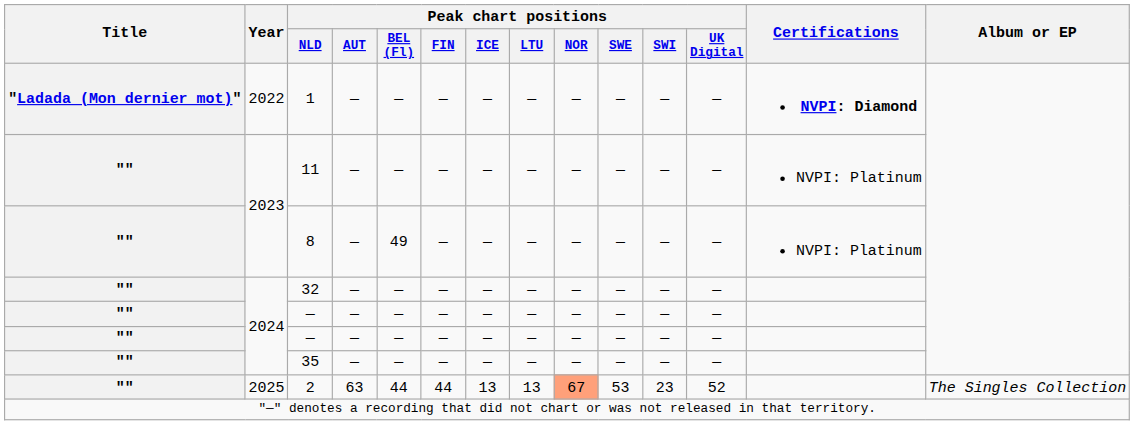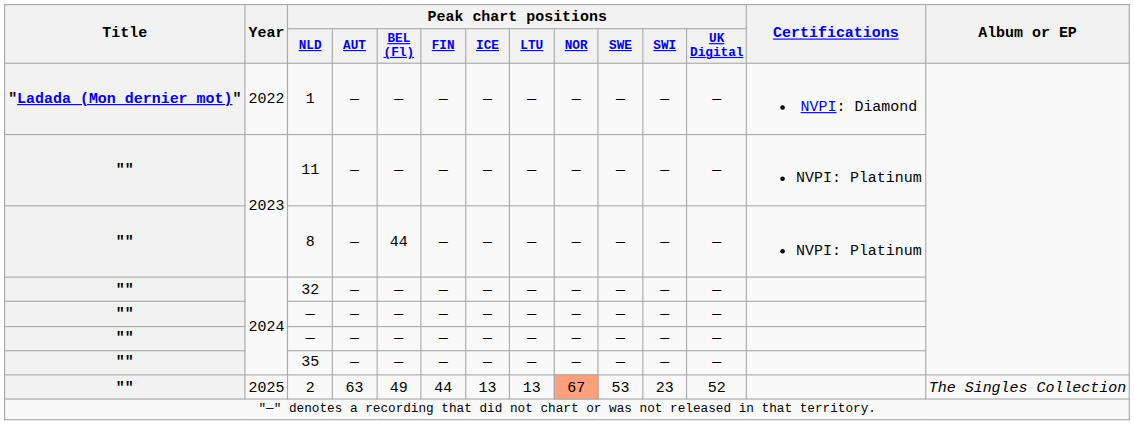 <table class="wikitable plainrowheaders" style="text-align:center;">
 <tr>
 <th scope="col" rowspan="2">Title</th>
 <th scope="col" rowspan="2">Year</th>
 <th scope="col" colspan="10">Peak chart positions</th>
 <th scope="col" rowspan="2"><a href='#'>Certifications</a></th>
 <th scope="col" rowspan="2">Album or EP</th>
 </tr>
 <tr>
 <th scope="col" style="width:3em;font-size:85%;"><a href='#'>NLD</a><br></th>
 <th scope="col" style="width:3em;font-size:85%;"><a href='#'>AUT</a><br></th>
 <th scope="col" style="width:3em;font-size:85%;"><a href='#'>BEL<br>(Fl)</a><br></th>
 <th scope="col" style="width:3em;font-size:85%;"><a href='#'>FIN</a><br></th>
 <th scope="col" style="width:3em;font-size:85%;"><a href='#'>ICE</a><br></th>
 <th scope="col" style="width:3em;font-size:85%;"><a href='#'>LTU</a><br></th>
 <th scope="col" style="width:3em;font-size:85%;"><a href='#'>NOR</a><br></th>
 <th scope="col" style="width:3em;font-size:85%;"><a href='#'>SWE</a><br></th>
 <th scope="col" style="width:3em;font-size:85%;"><a href='#'>SWI</a><br></th>
 <th scope="col" style="width:3em;font-size:85%;"><a href='#'>UK<br>Digital</a><br></th>
 </tr>
 <tr>
 <th scope="row">"<a href='#'>Ladada (Mon dernier mot)</a>"</th>
 <td>2022</td>
 <td>1</td>
 <td>—</td>
 <td>—</td>
 <td>—</td>
 <td>—</td>
 <td>—</td>
 <td>—</td>
 <td>—</td>
 <td>—</td>
 <td>—</td>
-<td><strong><br><ul><li><a href='#'>NVPI</a>: Diamond</li></ul></strong></td>
+<td><br><ul><li><a href='#'>NVPI</a>: Diamond</li></ul></td>
 <td rowspan="7"></td>
 </tr>
 <tr>
 <th scope="row">""</th>
 <td rowspan="2">2023</td>
 <td>11</td>
 <td>—</td>
 <td>—</td>
 <td>—</td>
 <td>—</td>
 <td>—</td>
 <td>—</td>
 <td>—</td>
 <td>—</td>
 <td>—</td>
 <td><br><ul><li>NVPI: Platinum</li></ul></td>
 </tr>
 <tr>
 <th scope="row">""<br></th>
 <td>8</td>
 <td>—</td>
-<td>49</td>
+<td>44</td>
 <td>—</td>
 <td>—</td>
 <td>—</td>
 <td>—</td>
 <td>—</td>
 <td>—</td>
 <td>—</td>
 <td><br><ul><li>NVPI: Platinum</li></ul></td>
 </tr>
 <tr>
 <th scope="row">""</th>
 <td rowspan="4">2024</td>
 <td>32</td>
 <td>—</td>
 <td>—</td>
 <td>—</td>
 <td>—</td>
 <td>—</td>
 <td>—</td>
 <td>—</td>
 <td>—</td>
 <td>—</td>
 <td></td>
 </tr>
 <tr>
 <th scope="row">""</th>
 <td>—</td>
 <td>—</td>
 <td>—</td>
 <td>—</td>
 <td>—</td>
 <td>—</td>
 <td>—</td>
 <td>—</td>
 <td>—</td>
 <td>—</td>
 <td></td>
 </tr>
 <tr>
 <th scope="row">""</th>
 <td>—</td>
 <td>—</td>
 <td>—</td>
 <td>—</td>
 <td>—</td>
 <td>—</td>
 <td>—</td>
 <td>—</td>
 <td>—</td>
 <td>—</td>
 <td></td>
 </tr>
 <tr>
 <th scope="row">""<br></th>
 <td>35</td>
 <td>—</td>
 <td>—</td>
 <td>—</td>
 <td>—</td>
 <td>—</td>
 <td>—</td>
 <td>—</td>
 <td>—</td>
 <td>—</td>
 <td></td>
 </tr>
 <tr>
 <th scope="row">""</th>
 <td>2025</td>
 <td>2</td>
 <td>63</td>
-<td>44</td>
+<td>49</td>
 <td>44</td>
 <td>13</td>
 <td>13</td>
 <td style="background: lightsalmon;">67</td>
 <td>53</td>
 <td>23</td>
 <td>52</td>
 <td></td>
 <td><em>The Singles Collection</em></td>
 </tr>
 <tr>
 <td colspan="14" style="font-size:85%">"—" denotes a recording that did not chart or was not released in that territory.</td>
 </tr>
 </table>
